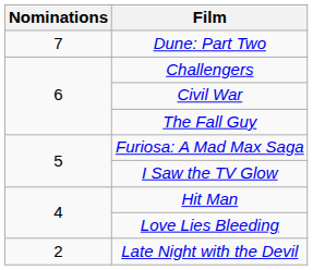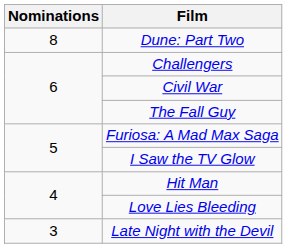 <table class="wikitable" rowspan="2" style="text-align:center" background: #f6e39c;>
 <tr>
 <th scope="col" style="width:55px;">Nominations</th>
 <th scope="col" style="text-align:center;">Film</th>
 </tr>
 <tr>
-<td align="center">7</td>
+<td align="center">8</td>
 <td><em><a href='#'>Dune: Part Two</a></em></td>
 </tr>
 <tr>
 <td rowspan="3" align="center">6</td>
 <td><em><a href='#'>Challengers</a></em></td>
 </tr>
 <tr>
 <td><em><a href='#'>Civil War</a></em></td>
 </tr>
 <tr>
 <td><em><a href='#'>The Fall Guy</a></em></td>
 </tr>
 <tr>
 <td rowspan="2" align="center">5</td>
 <td><em><a href='#'>Furiosa: A Mad Max Saga</a></em></td>
 </tr>
 <tr>
 <td><em><a href='#'>I Saw the TV Glow</a></em></td>
 </tr>
 <tr>
 <td rowspan="2" align="center">4</td>
 <td><em><a href='#'>Hit Man</a></em></td>
 </tr>
 <tr>
 <td><em><a href='#'>Love Lies Bleeding</a></em></td>
 </tr>
 <tr>
-<td align="center">2</td>
+<td align="center">3</td>
 <td><em><a href='#'>Late Night with the Devil</a></em></td>
 </tr>
 </table>
